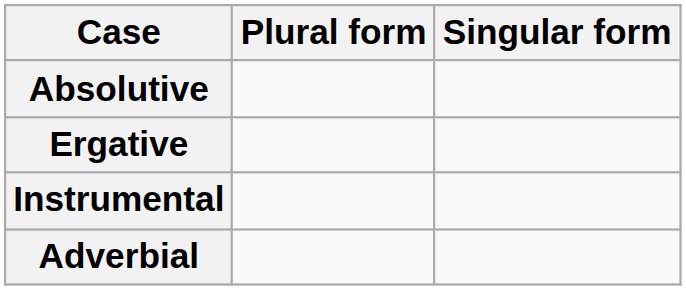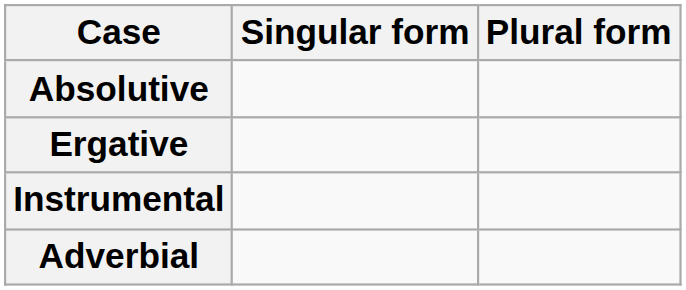 <table class="wikitable">
 <tr>
 <th>Case</th>
+<th>Singular form</th>
 <th>Plural form</th>
-<th>Singular form</th>
 </tr>
 <tr>
 <th>Absolutive</th>
 <td></td>
 <td></td>
 </tr>
 <tr>
 <th>Ergative</th>
 <td></td>
 <td></td>
 </tr>
 <tr>
 <th>Instrumental</th>
 <td></td>
 <td></td>
 </tr>
 <tr>
 <th>Adverbial</th>
 <td></td>
 <td></td>
 </tr>
 </table>
